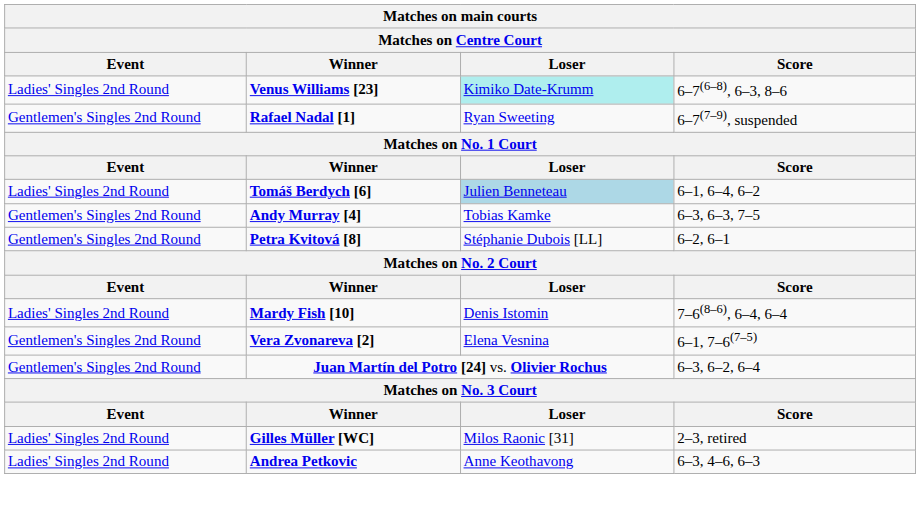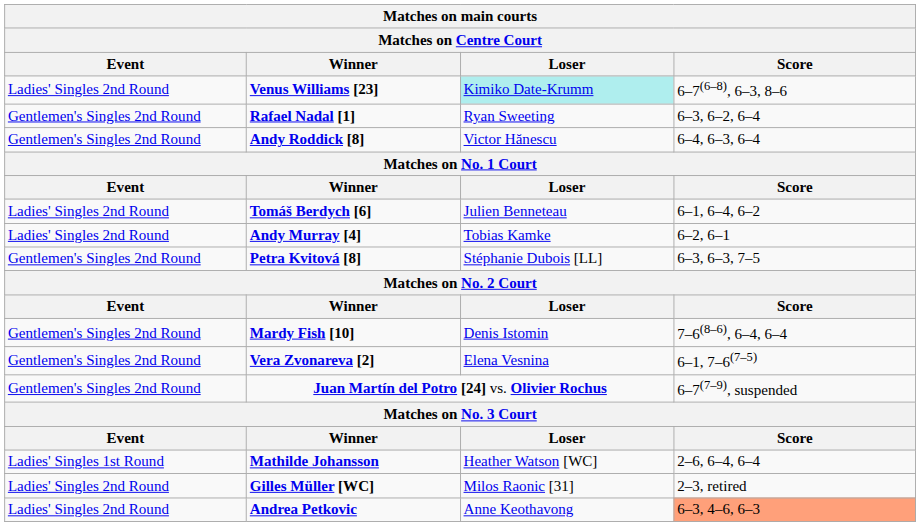 <table class="wikitable collapsible uncollapsed" style="margin:auto;">
 <tr>
 <th colspan="4" style="white-space:nowrap;">Matches on main courts</th>
 </tr>
 <tr>
 <th colspan="4">Matches on <a href='#'>Centre Court</a></th>
 </tr>
 <tr>
 <th width=220>Event</th>
 <th width=220>Winner</th>
 <th width=220>Loser</th>
 <th width=250>Score</th>
 </tr>
 <tr>
 <td><a href='#'>Ladies' Singles 2nd Round</a></td>
 <td> <strong><a href='#'>Venus Williams</a> [23]</strong></td>
 <td style="background: paleturquoise;"> <a href='#'>Kimiko Date-Krumm</a></td>
 <td>6–7<sup>(6–8)</sup>, 6–3, 8–6</td>
 </tr>
 <tr>
 <td><a href='#'>Gentlemen's Singles 2nd Round</a></td>
 <td> <strong><a href='#'>Rafael Nadal</a> [1]</strong></td>
 <td> <a href='#'>Ryan Sweeting</a></td>
-<td>6–7<sup>(7–9)</sup>, suspended</td>
+<td>6–3, 6–2, 6–4</td>
+</tr>
+<tr>
+<td><a href='#'>Gentlemen's Singles 2nd Round</a></td>
+<td> <strong><a href='#'>Andy Roddick</a> [8]</strong></td>
+<td> <a href='#'>Victor Hănescu</a></td>
+<td>6–4, 6–3, 6–4</td>
 </tr>
 <tr>
 <th colspan="4">Matches on <a href='#'>No. 1 Court</a></th>
 </tr>
 <tr>
 <th width=220>Event</th>
 <th width=220>Winner</th>
 <th width=220>Loser</th>
 <th width=250>Score</th>
 </tr>
 <tr>
 <td><a href='#'>Ladies' Singles 2nd Round</a></td>
 <td> <strong><a href='#'>Tomáš Berdych</a> [6]</strong></td>
-<td style="background: lightblue;"> <a href='#'>Julien Benneteau</a></td>
+<td> <a href='#'>Julien Benneteau</a></td>
 <td>6–1, 6–4, 6–2</td>
 </tr>
 <tr>
-<td><a href='#'>Gentlemen's Singles 2nd Round</a></td>
+<td><a href='#'>Ladies' Singles 2nd Round</a></td>
 <td> <strong><a href='#'>Andy Murray</a> [4]</strong></td>
 <td> <a href='#'>Tobias Kamke</a></td>
-<td>6–3, 6–3, 7–5</td>
+<td>6–2, 6–1</td>
 </tr>
 <tr>
 <td><a href='#'>Gentlemen's Singles 2nd Round</a></td>
 <td> <strong><a href='#'>Petra Kvitová</a> [8]</strong></td>
 <td> <a href='#'>Stéphanie Dubois</a> [LL]</td>
-<td>6–2, 6–1</td>
+<td>6–3, 6–3, 7–5</td>
 </tr>
 <tr>
 <th colspan="4">Matches on <a href='#'>No. 2 Court</a></th>
 </tr>
 <tr>
 <th width=220>Event</th>
 <th width=220>Winner</th>
 <th width=220>Loser</th>
 <th width=250>Score</th>
 </tr>
 <tr>
-<td><a href='#'>Ladies' Singles 2nd Round</a></td>
+<td><a href='#'>Gentlemen's Singles 2nd Round</a></td>
 <td> <strong><a href='#'>Mardy Fish</a> [10]</strong></td>
 <td> <a href='#'>Denis Istomin</a></td>
 <td>7–6<sup>(8–6)</sup>, 6–4, 6–4</td>
 </tr>
 <tr>
 <td><a href='#'>Gentlemen's Singles 2nd Round</a></td>
 <td> <strong><a href='#'>Vera Zvonareva</a> [2]</strong></td>
 <td> <a href='#'>Elena Vesnina</a></td>
 <td>6–1, 7–6<sup>(7–5)</sup></td>
 </tr>
 <tr>
 <td><a href='#'>Gentlemen's Singles 2nd Round</a></td>
 <td style="text-align:center;" colspan="2"> <strong><a href='#'>Juan Martín del Potro</a> [24]</strong> vs.  <strong><a href='#'>Olivier Rochus</a></strong></td>
-<td>6–3, 6–2, 6–4</td>
+<td>6–7<sup>(7–9)</sup>, suspended</td>
 </tr>
 <tr>
 <th colspan="4">Matches on <a href='#'>No. 3 Court</a></th>
 </tr>
 <tr>
 <th width=250>Event</th>
 <th width=220>Winner</th>
 <th width=220>Loser</th>
 <th width=220>Score</th>
 </tr>
 <tr>
+<td><a href='#'>Ladies' Singles 1st Round</a></td>
+<td> <strong><a href='#'>Mathilde Johansson</a></strong></td>
+<td> <a href='#'>Heather Watson</a> [WC]</td>
+<td>2–6, 6–4, 6–4</td>
+</tr>
+<tr>
 <td><a href='#'>Ladies' Singles 2nd Round</a></td>
 <td> <strong><a href='#'>Gilles Müller</a> [WC]</strong></td>
 <td> <a href='#'>Milos Raonic</a> [31]</td>
 <td>2–3, retired</td>
 </tr>
 <tr>
 <td><a href='#'>Ladies' Singles 2nd Round</a></td>
 <td> <strong><a href='#'>Andrea Petkovic</a></strong></td>
 <td> <a href='#'>Anne Keothavong</a></td>
-<td>6–3, 4–6, 6–3</td>
+<td style="background: lightsalmon;">6–3, 4–6, 6–3</td>
 </tr>
 </table>
